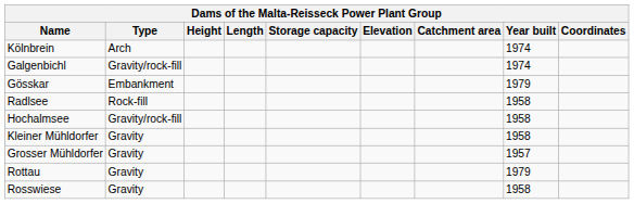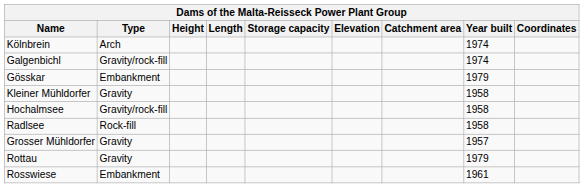 <table class="wikitable collapsible collapsed">
 <tr>
 <th colspan="9" style="text-align: center;"><strong>Dams of the Malta-Reisseck Power Plant Group</strong></th>
 </tr>
 <tr>
 <th>Name</th>
 <th>Type</th>
 <th>Height</th>
 <th>Length</th>
 <th>Storage capacity</th>
 <th>Elevation</th>
 <th>Catchment area</th>
 <th>Year built</th>
 <th>Coordinates</th>
 </tr>
 <tr>
 <td>Kölnbrein</td>
 <td>Arch</td>
 <td></td>
 <td></td>
 <td></td>
 <td></td>
 <td></td>
 <td>1974</td>
 <td></td>
 </tr>
 <tr>
 <td>Galgenbichl</td>
 <td>Gravity/rock-fill</td>
 <td></td>
 <td></td>
 <td></td>
 <td></td>
 <td></td>
 <td>1974</td>
 <td></td>
 </tr>
 <tr>
 <td>Gösskar</td>
 <td>Embankment</td>
 <td></td>
 <td></td>
 <td></td>
 <td></td>
 <td></td>
 <td>1979</td>
 <td></td>
 </tr>
 <tr>
-<td>Radlsee</td>
-<td>Rock-fill</td>
+<td>Kleiner Mühldorfer</td>
+<td>Gravity</td>
 <td></td>
 <td></td>
 <td></td>
 <td></td>
 <td></td>
 <td>1958</td>
 <td></td>
 </tr>
 <tr>
 <td>Hochalmsee</td>
 <td>Gravity/rock-fill</td>
 <td></td>
 <td></td>
 <td></td>
 <td></td>
 <td></td>
 <td>1958</td>
 <td></td>
 </tr>
 <tr>
-<td>Kleiner Mühldorfer</td>
-<td>Gravity</td>
+<td>Radlsee</td>
+<td>Rock-fill</td>
 <td></td>
 <td></td>
 <td></td>
 <td></td>
 <td></td>
 <td>1958</td>
 <td></td>
 </tr>
 <tr>
 <td>Grosser Mühldorfer</td>
 <td>Gravity</td>
 <td></td>
 <td></td>
 <td></td>
 <td></td>
 <td></td>
 <td>1957</td>
 <td></td>
 </tr>
 <tr>
 <td>Rottau</td>
 <td>Gravity</td>
 <td></td>
 <td></td>
 <td></td>
 <td></td>
 <td></td>
 <td>1979</td>
 <td></td>
 </tr>
 <tr>
 <td>Rosswiese</td>
-<td>Gravity</td>
+<td>Embankment</td>
 <td></td>
 <td></td>
 <td></td>
 <td></td>
 <td></td>
-<td>1958</td>
+<td>1961</td>
 <td></td>
 </tr>
 </table>
